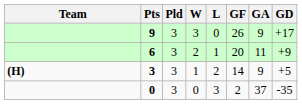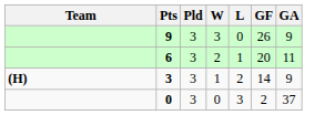 <table class="wikitable" style="text-align:center;">
 <tr>
 <th width=175>Team</th>
 <th width=20 abbr="Points">Pts</th>
 <th width=20 abbr="Played">Pld</th>
 <th width=20 abbr="Won">W</th>
 <th width=20 abbr="Lost">L</th>
 <th width=20 abbr="Goals for">GF</th>
 <th width=20 abbr="Goals against">GA</th>
-<th width=20 abbr="Goal difference">GD</th>
 </tr>
 <tr style="background:#ccffcc;">
 <td style="text-align:left;"></td>
 <td><strong>9</strong></td>
 <td>3</td>
 <td>3</td>
 <td>0</td>
 <td>26</td>
 <td>9</td>
-<td>+17</td>
 </tr>
 <tr style="background:#ccffcc;">
 <td style="text-align:left;"></td>
 <td><strong>6</strong></td>
 <td>3</td>
 <td>2</td>
 <td>1</td>
 <td>20</td>
 <td>11</td>
-<td>+9</td>
 </tr>
 <tr>
 <td style="text-align:left;"> <strong>(H)</strong></td>
 <td><strong>3</strong></td>
 <td>3</td>
 <td>1</td>
 <td>2</td>
 <td>14</td>
 <td>9</td>
-<td>+5</td>
 </tr>
 <tr>
 <td style="text-align:left;"></td>
 <td><strong>0</strong></td>
 <td>3</td>
 <td>0</td>
 <td>3</td>
 <td>2</td>
 <td>37</td>
-<td>-35</td>
 </tr>
 </table>
